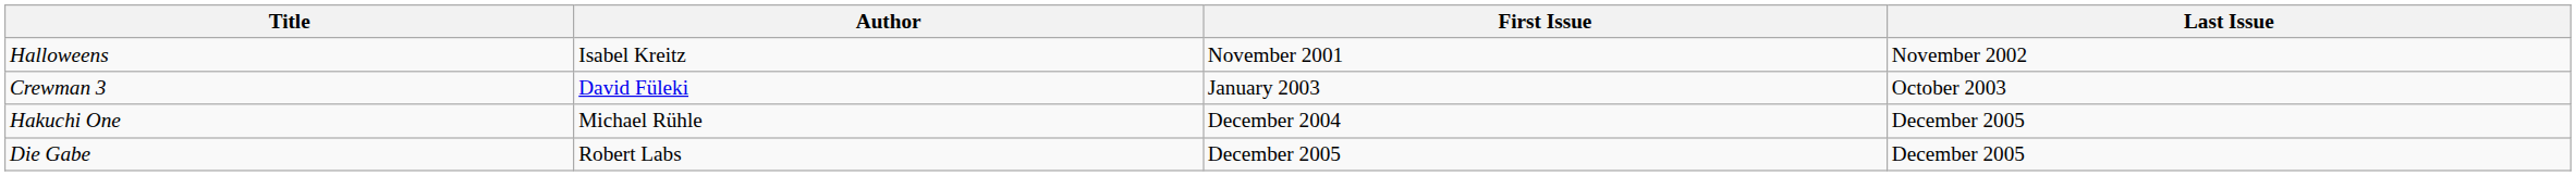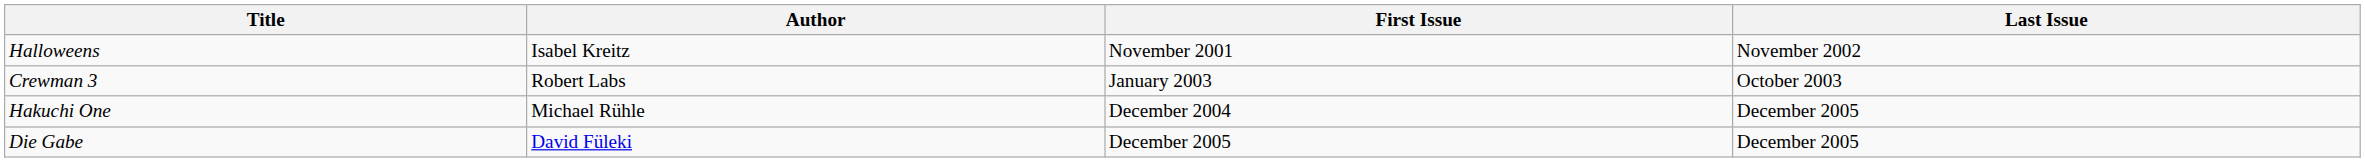 <table class="wikitable sortable" width="99%">
 <tr>
 <th>Title</th>
 <th>Author</th>
 <th>First Issue</th>
 <th>Last Issue</th>
 </tr>
 <tr>
 <td><em>Halloweens</em></td>
 <td>Isabel Kreitz</td>
 <td>November 2001</td>
 <td>November 2002</td>
 </tr>
 <tr>
 <td><em>Crewman 3</em></td>
-<td><a href='#'>David Füleki</a></td>
+<td>Robert Labs</td>
 <td>January 2003</td>
 <td>October 2003</td>
 </tr>
 <tr>
 <td><em>Hakuchi One</em></td>
 <td>Michael Rühle</td>
 <td>December 2004</td>
 <td>December 2005</td>
 </tr>
 <tr>
 <td><em>Die Gabe</em></td>
-<td>Robert Labs</td>
+<td><a href='#'>David Füleki</a></td>
 <td>December 2005</td>
 <td>December 2005</td>
 </tr>
 </table>
